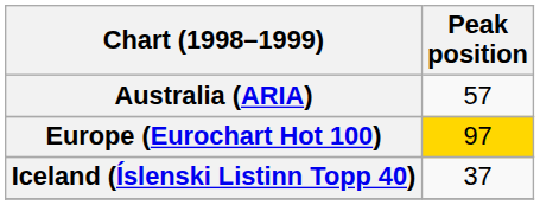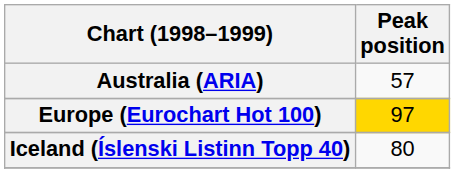 <table class="wikitable sortable plainrowheaders" style="text-align:center">
 <tr>
 <th scope="col">Chart (1998–1999)</th>
 <th scope="col">Peak<br>position</th>
 </tr>
 <tr>
 <th scope="row">Australia (<a href='#'>ARIA</a>)</th>
 <td>57</td>
 </tr>
 <tr>
 </tr>
 <tr>
 </tr>
 <tr>
 <th scope="row">Europe (<a href='#'>Eurochart Hot 100</a>)</th>
 <td style="background: gold;">97</td>
 </tr>
 <tr>
 </tr>
 <tr>
 <th scope="row">Iceland (<a href='#'>Íslenski Listinn Topp 40</a>)</th>
-<td>37</td>
+<td>80</td>
 </tr>
 <tr>
 </tr>
 <tr>
 </tr>
 <tr>
 </tr>
 <tr>
 </tr>
 <tr>
 </tr>
 <tr>
 </tr>
 <tr>
 </tr>
 </table>
